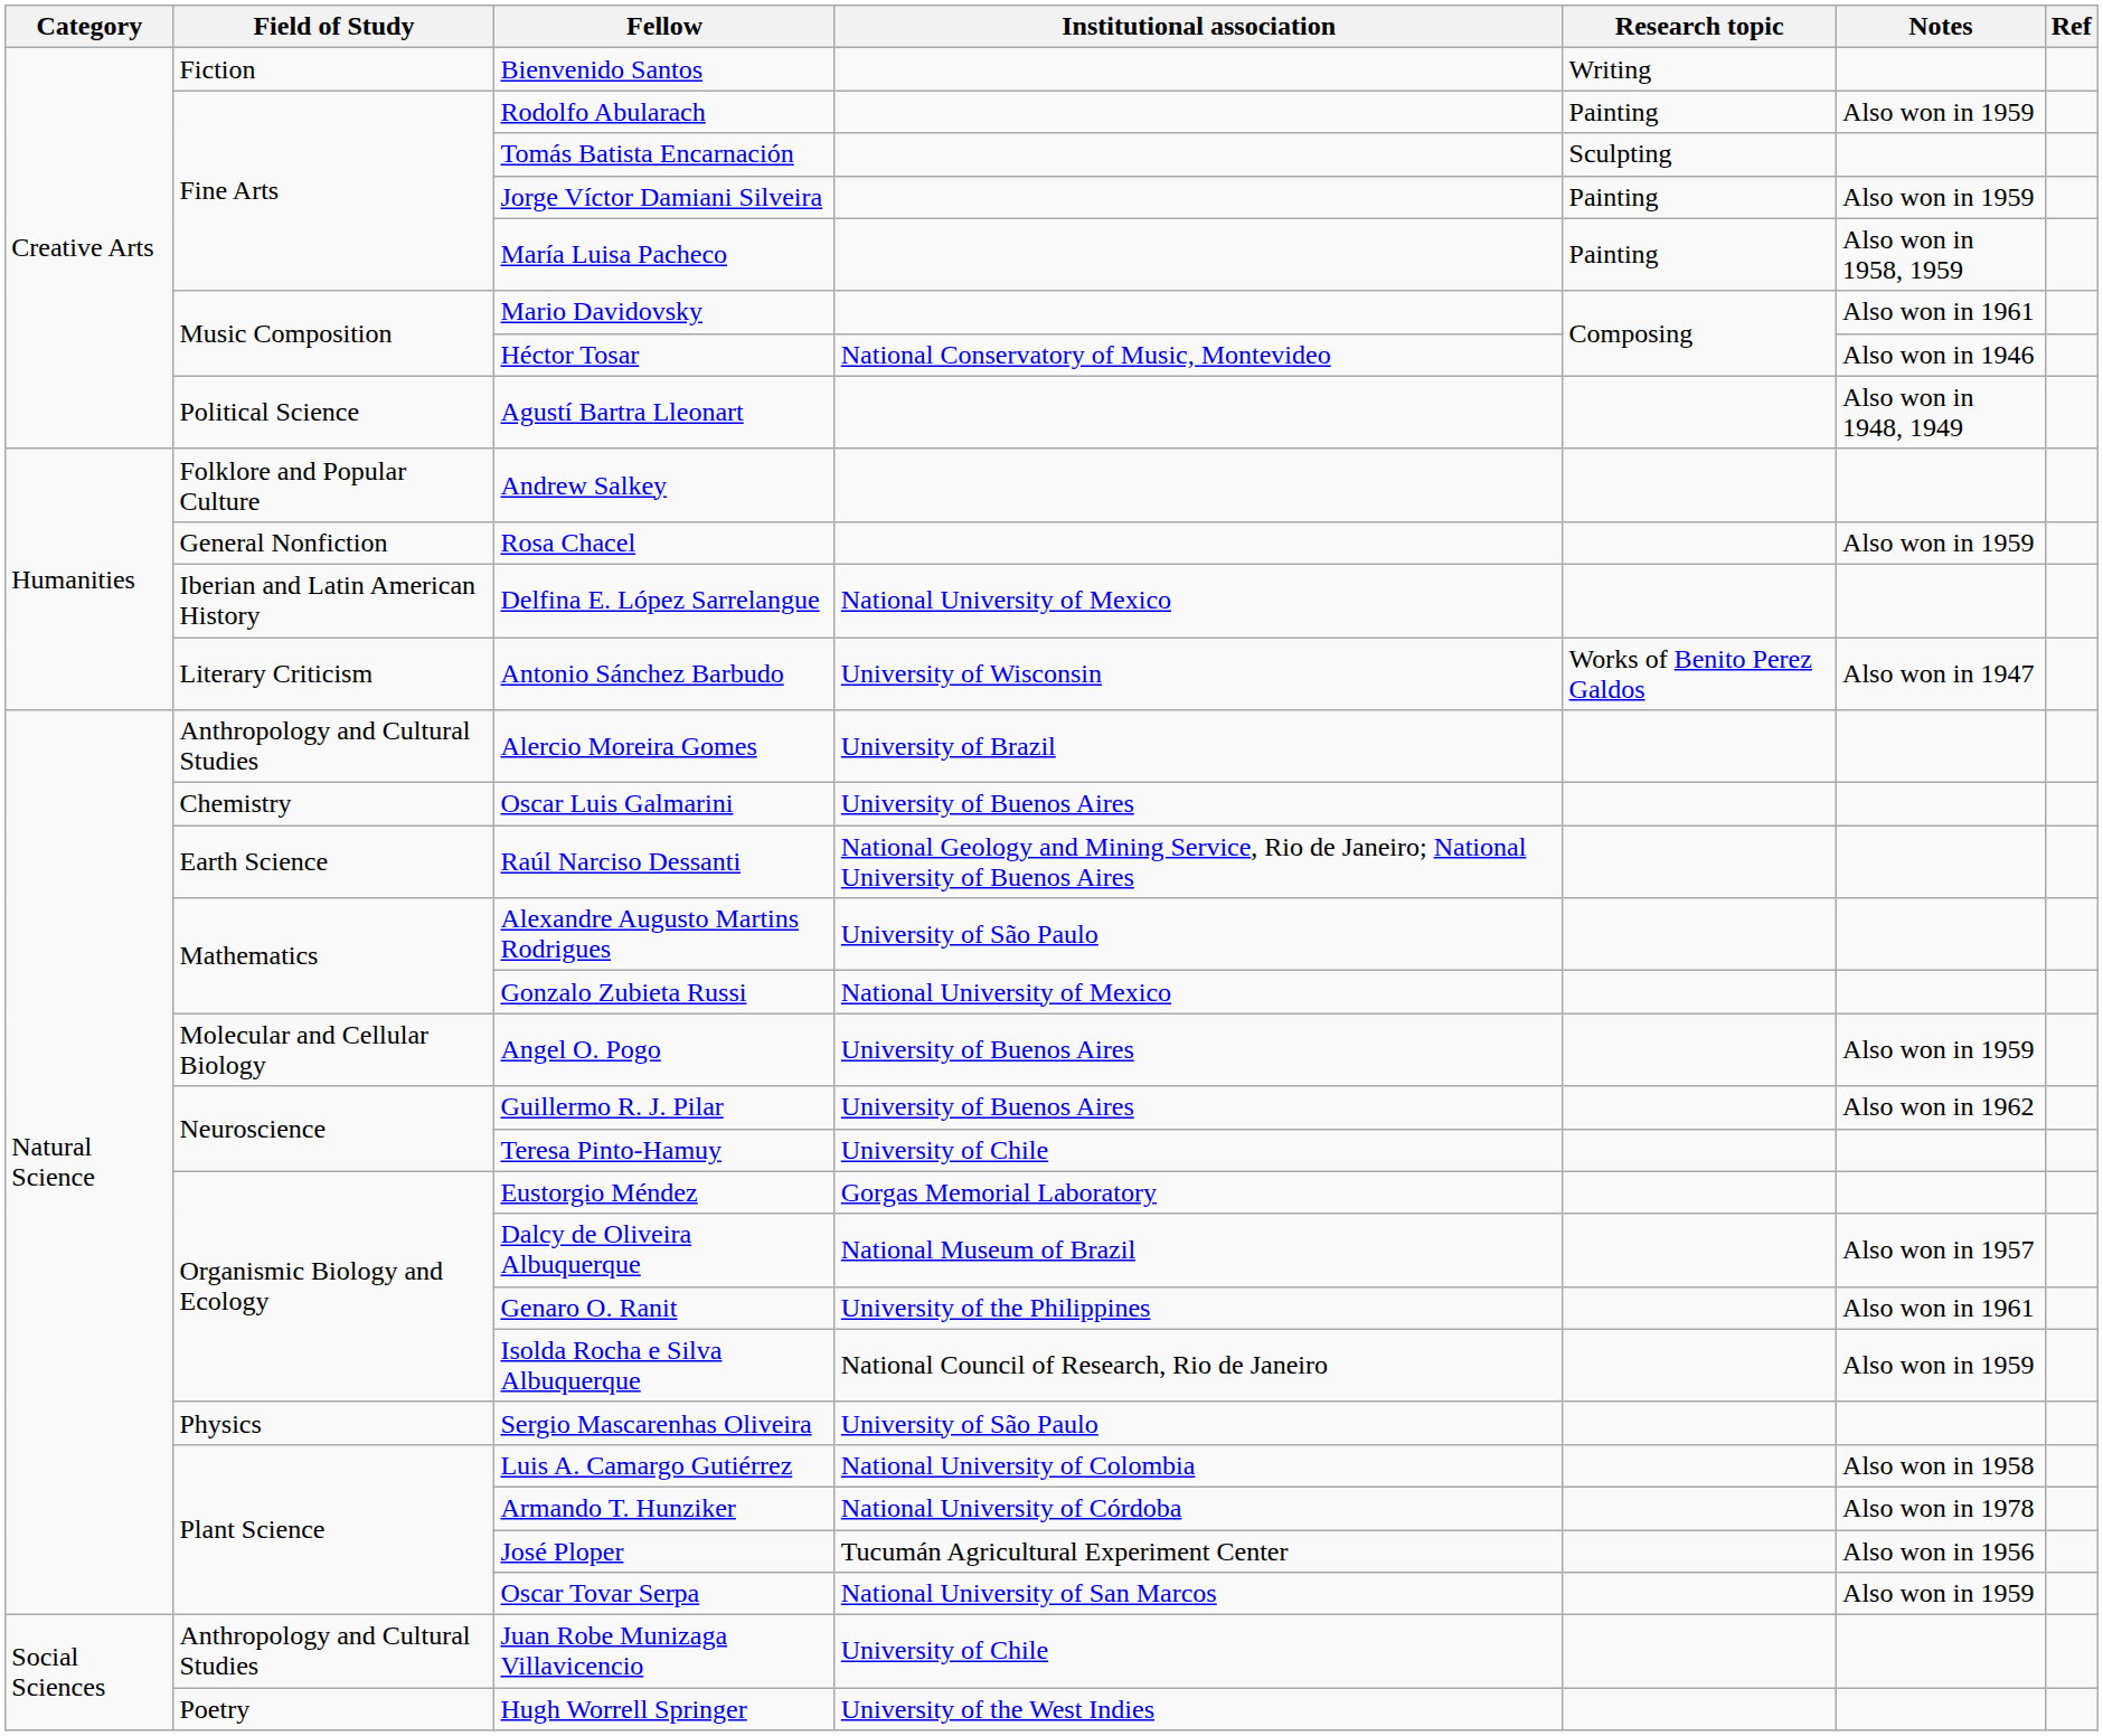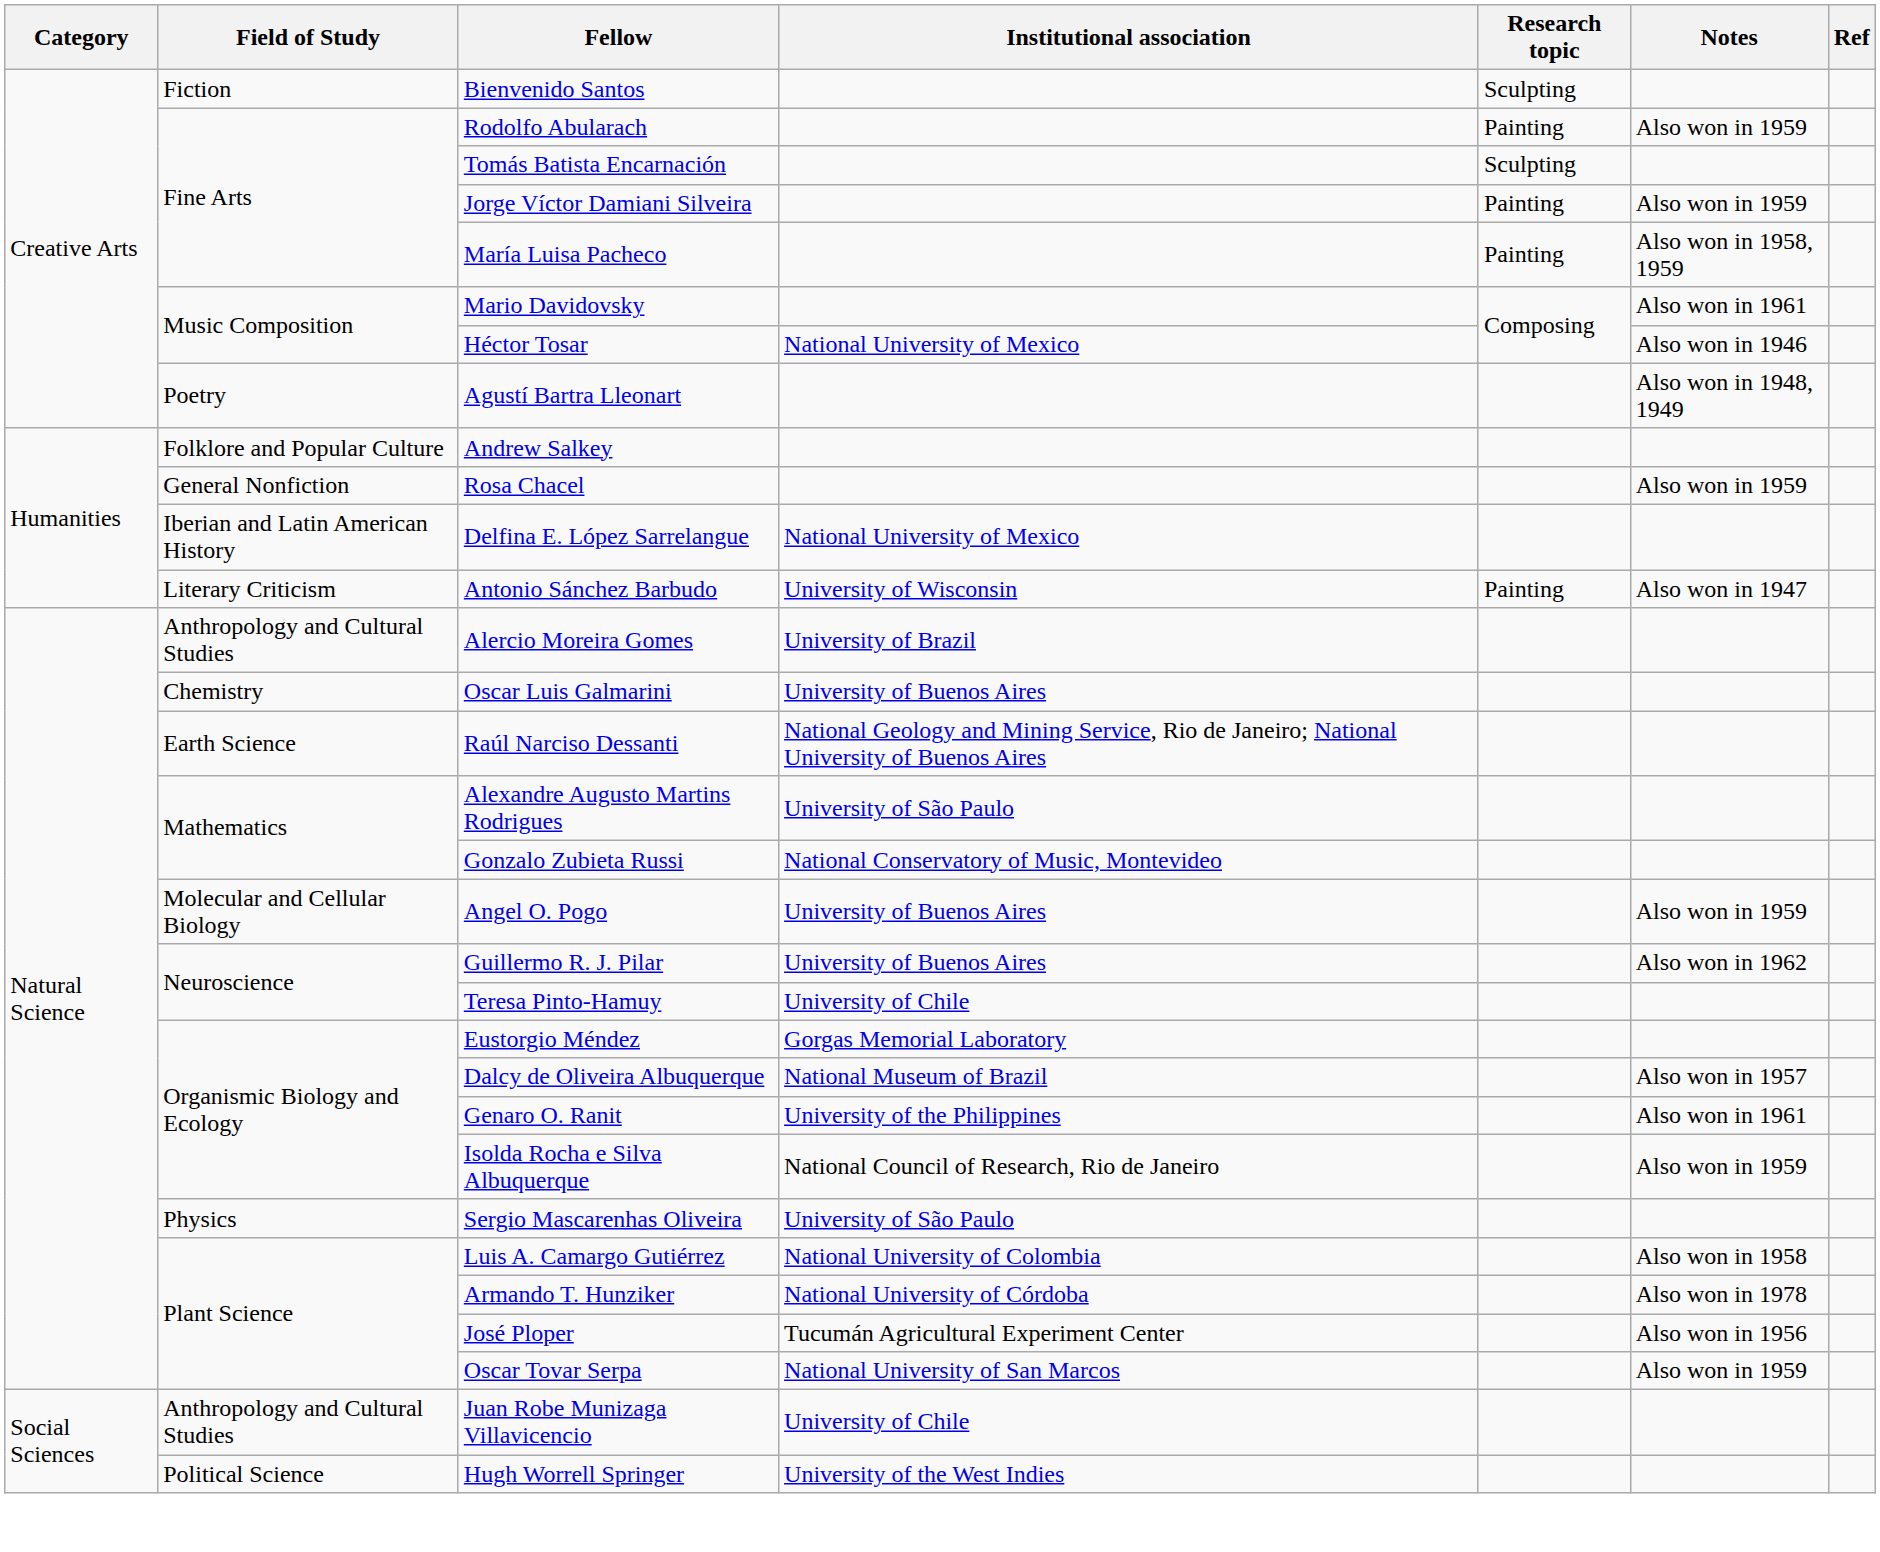 <table class="wikitable sortable">
 <tr>
 <th>Category</th>
 <th>Field of Study</th>
 <th>Fellow</th>
 <th>Institutional association </th>
 <th>Research topic</th>
 <th>Notes</th>
 <th class="unsortable">Ref</th>
 </tr>
 <tr>
 <td rowspan="8">Creative Arts</td>
 <td>Fiction</td>
 <td><a href='#'>Bienvenido Santos</a></td>
 <td></td>
-<td>Writing</td>
+<td>Sculpting</td>
 <td></td>
 <td></td>
 </tr>
 <tr>
 <td rowspan="4">Fine Arts</td>
 <td><a href='#'>Rodolfo Abularach</a></td>
 <td></td>
 <td>Painting</td>
 <td>Also won in 1959</td>
 <td></td>
 </tr>
 <tr>
 <td><a href='#'>Tomás Batista Encarnación</a></td>
 <td></td>
 <td>Sculpting</td>
 <td></td>
 <td></td>
 </tr>
 <tr>
 <td><a href='#'>Jorge Víctor Damiani Silveira</a> </td>
 <td></td>
 <td>Painting</td>
 <td>Also won in 1959</td>
 <td></td>
 </tr>
 <tr>
 <td><a href='#'>María Luisa Pacheco</a></td>
 <td></td>
 <td>Painting</td>
 <td>Also won in 1958, 1959</td>
 <td></td>
 </tr>
 <tr>
 <td rowspan="2">Music Composition</td>
 <td><a href='#'>Mario Davidovsky</a></td>
 <td></td>
 <td rowspan="2">Composing</td>
 <td>Also won in 1961</td>
 <td></td>
 </tr>
 <tr>
 <td><a href='#'>Héctor Tosar</a>   </td>
-<td><a href='#'>National Conservatory of Music, Montevideo</a> </td>
+<td><a href='#'>National University of Mexico</a></td>
 <td>Also won in 1946</td>
 <td></td>
 </tr>
 <tr>
-<td>Political Science</td>
+<td>Poetry</td>
 <td><a href='#'>Agustí Bartra Lleonart</a> </td>
 <td></td>
 <td></td>
 <td>Also won in 1948, 1949</td>
 <td></td>
 </tr>
 <tr>
 <td rowspan="4">Humanities</td>
 <td>Folklore and Popular Culture</td>
 <td><a href='#'>Andrew Salkey</a></td>
 <td></td>
 <td></td>
 <td></td>
 <td></td>
 </tr>
 <tr>
 <td>General Nonfiction</td>
 <td><a href='#'>Rosa Chacel</a></td>
 <td></td>
 <td></td>
 <td>Also won in 1959</td>
 <td></td>
 </tr>
 <tr>
 <td>Iberian and Latin American History</td>
 <td><a href='#'>Delfina E. López Sarrelangue</a></td>
 <td><a href='#'>National University of Mexico</a></td>
 <td></td>
 <td></td>
 <td></td>
 </tr>
 <tr>
 <td>Literary Criticism</td>
 <td><a href='#'>Antonio Sánchez Barbudo</a>  </td>
 <td><a href='#'>University of Wisconsin</a></td>
-<td>Works of <a href='#'>Benito Perez Galdos</a></td>
+<td>Painting</td>
 <td>Also won in 1947</td>
 <td></td>
 </tr>
 <tr>
 <td rowspan="17">Natural Science</td>
 <td>Anthropology and Cultural Studies</td>
 <td><a href='#'>Alercio Moreira Gomes</a> </td>
 <td><a href='#'>University of Brazil</a></td>
 <td></td>
 <td></td>
 <td></td>
 </tr>
 <tr>
 <td>Chemistry</td>
 <td><a href='#'>Oscar Luis Galmarini</a></td>
 <td><a href='#'>University of Buenos Aires</a></td>
 <td></td>
 <td></td>
 <td></td>
 </tr>
 <tr>
 <td>Earth Science</td>
 <td><a href='#'>Raúl Narciso Dessanti</a></td>
 <td><a href='#'>National Geology and Mining Service</a>, Rio de Janeiro; <a href='#'>National University of Buenos Aires</a></td>
 <td></td>
 <td></td>
 <td></td>
 </tr>
 <tr>
 <td rowspan="2">Mathematics</td>
 <td><a href='#'>Alexandre Augusto Martins Rodrigues</a> </td>
 <td><a href='#'>University of São Paulo</a></td>
 <td></td>
 <td></td>
 <td></td>
 </tr>
 <tr>
 <td><a href='#'>Gonzalo Zubieta Russi</a></td>
-<td><a href='#'>National University of Mexico</a></td>
+<td><a href='#'>National Conservatory of Music, Montevideo</a> </td>
 <td></td>
 <td></td>
 <td></td>
 </tr>
 <tr>
 <td>Molecular and Cellular Biology</td>
 <td><a href='#'>Angel O. Pogo</a></td>
 <td><a href='#'>University of Buenos Aires</a></td>
 <td></td>
 <td>Also won in 1959</td>
 <td></td>
 </tr>
 <tr>
 <td rowspan="2">Neuroscience</td>
 <td><a href='#'>Guillermo R. J. Pilar</a></td>
 <td><a href='#'>University of Buenos Aires</a></td>
 <td></td>
 <td>Also won in 1962</td>
 <td></td>
 </tr>
 <tr>
 <td><a href='#'>Teresa Pinto-Hamuy</a></td>
 <td><a href='#'>University of Chile</a></td>
 <td></td>
 <td></td>
 <td></td>
 </tr>
 <tr>
 <td rowspan="4">Organismic Biology and Ecology</td>
 <td><a href='#'>Eustorgio Méndez</a></td>
 <td><a href='#'>Gorgas Memorial Laboratory</a></td>
 <td></td>
 <td></td>
 <td></td>
 </tr>
 <tr>
 <td><a href='#'>Dalcy de Oliveira Albuquerque</a> </td>
 <td><a href='#'>National Museum of Brazil</a></td>
 <td></td>
 <td>Also won in 1957</td>
 <td></td>
 </tr>
 <tr>
 <td><a href='#'>Genaro O. Ranit</a></td>
 <td><a href='#'>University of the Philippines</a></td>
 <td></td>
 <td>Also won in 1961</td>
 <td></td>
 </tr>
 <tr>
 <td><a href='#'>Isolda Rocha e Silva Albuquerque</a></td>
 <td>National Council of Research, Rio de Janeiro</td>
 <td></td>
 <td>Also won in 1959</td>
 <td></td>
 </tr>
 <tr>
 <td>Physics</td>
 <td><a href='#'>Sergio Mascarenhas Oliveira</a></td>
 <td><a href='#'>University of São Paulo</a></td>
 <td></td>
 <td></td>
 <td></td>
 </tr>
 <tr>
 <td rowspan="4">Plant Science</td>
 <td><a href='#'>Luis A. Camargo Gutiérrez</a></td>
 <td><a href='#'>National University of Colombia</a></td>
 <td></td>
 <td>Also won in 1958</td>
 <td></td>
 </tr>
 <tr>
 <td><a href='#'>Armando T. Hunziker</a></td>
 <td><a href='#'>National University of Córdoba</a></td>
 <td></td>
 <td>Also won in 1978</td>
 <td></td>
 </tr>
 <tr>
 <td><a href='#'>José Ploper</a></td>
 <td>Tucumán Agricultural Experiment Center</td>
 <td></td>
 <td>Also won in 1956</td>
 <td></td>
 </tr>
 <tr>
 <td><a href='#'>Oscar Tovar Serpa</a> </td>
 <td><a href='#'>National University of San Marcos</a></td>
 <td></td>
 <td>Also won in 1959</td>
 <td></td>
 </tr>
 <tr>
 <td rowspan="2">Social Sciences</td>
 <td>Anthropology and Cultural Studies</td>
 <td><a href='#'>Juan Robe Munizaga Villavicencio</a></td>
 <td><a href='#'>University of Chile</a></td>
 <td></td>
 <td></td>
 <td></td>
 </tr>
 <tr>
-<td>Poetry</td>
+<td>Political Science</td>
 <td><a href='#'>Hugh Worrell Springer</a></td>
 <td><a href='#'>University of the West Indies</a></td>
 <td></td>
 <td></td>
 <td></td>
 </tr>
 </table>
